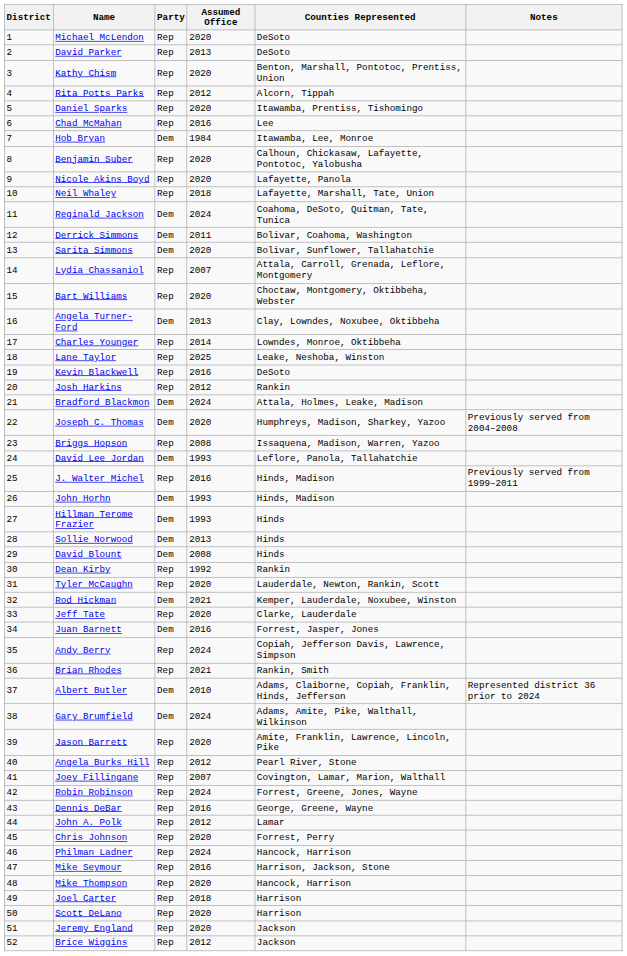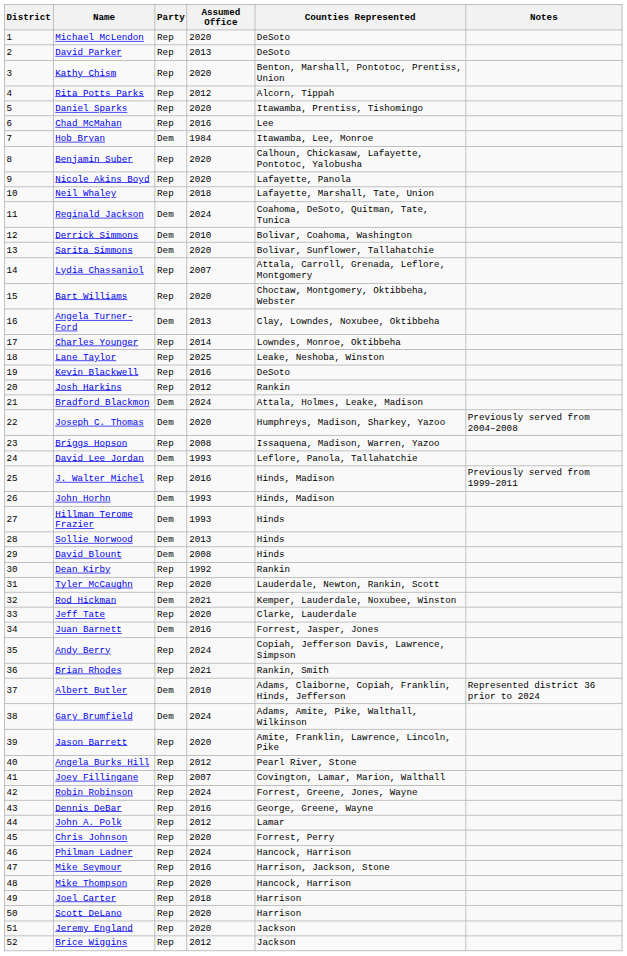 <table class="wikitable sortable">
 <tr>
 <th>District</th>
 <th>Name</th>
 <th>Party</th>
 <th>Assumed Office</th>
 <th>Counties Represented</th>
 <th>Notes</th>
 </tr>
 <tr>
 <td>1</td>
 <td><a href='#'>Michael McLendon</a></td>
 <td>Rep</td>
 <td>2020</td>
 <td>DeSoto</td>
 <td></td>
 </tr>
 <tr>
 <td>2</td>
 <td><a href='#'>David Parker</a></td>
 <td>Rep</td>
 <td>2013</td>
 <td>DeSoto</td>
 <td></td>
 </tr>
 <tr>
 <td>3</td>
 <td><a href='#'>Kathy Chism</a></td>
 <td>Rep</td>
 <td>2020</td>
 <td>Benton, Marshall, Pontotoc, Prentiss, Union</td>
 <td></td>
 </tr>
 <tr>
 <td>4</td>
 <td><a href='#'>Rita Potts Parks</a></td>
 <td>Rep</td>
 <td>2012</td>
 <td>Alcorn, Tippah</td>
 <td></td>
 </tr>
 <tr>
 <td>5</td>
 <td><a href='#'>Daniel Sparks</a></td>
 <td>Rep</td>
 <td>2020</td>
 <td>Itawamba, Prentiss, Tishomingo</td>
 <td></td>
 </tr>
 <tr>
 <td>6</td>
 <td><a href='#'>Chad McMahan</a></td>
 <td>Rep</td>
 <td>2016</td>
 <td>Lee</td>
 <td></td>
 </tr>
 <tr>
 <td>7</td>
 <td><a href='#'>Hob Bryan</a></td>
 <td>Dem</td>
 <td>1984</td>
 <td>Itawamba, Lee, Monroe</td>
 <td></td>
 </tr>
 <tr>
 <td>8</td>
 <td><a href='#'>Benjamin Suber</a></td>
 <td>Rep</td>
 <td>2020</td>
 <td>Calhoun, Chickasaw, Lafayette, Pontotoc, Yalobusha</td>
 <td></td>
 </tr>
 <tr>
 <td>9</td>
 <td><a href='#'>Nicole Akins Boyd</a></td>
 <td>Rep</td>
 <td>2020</td>
 <td>Lafayette, Panola</td>
 <td></td>
 </tr>
 <tr>
 <td>10</td>
 <td><a href='#'>Neil Whaley</a></td>
 <td>Rep</td>
 <td>2018</td>
 <td>Lafayette, Marshall, Tate, Union</td>
 <td></td>
 </tr>
 <tr>
 <td>11</td>
 <td><a href='#'>Reginald Jackson</a></td>
 <td>Dem</td>
 <td>2024</td>
 <td>Coahoma, DeSoto, Quitman, Tate, Tunica</td>
 <td></td>
 </tr>
 <tr>
 <td>12</td>
 <td><a href='#'>Derrick Simmons</a></td>
 <td>Dem</td>
-<td>2011</td>
+<td>2010</td>
 <td>Bolivar, Coahoma, Washington</td>
 <td></td>
 </tr>
 <tr>
 <td>13</td>
 <td><a href='#'>Sarita Simmons</a></td>
 <td>Dem</td>
 <td>2020</td>
 <td>Bolivar, Sunflower, Tallahatchie</td>
 <td></td>
 </tr>
 <tr>
 <td>14</td>
 <td><a href='#'>Lydia Chassaniol</a></td>
 <td>Rep</td>
 <td>2007</td>
 <td>Attala, Carroll, Grenada, Leflore, Montgomery</td>
 <td></td>
 </tr>
 <tr>
 <td>15</td>
 <td><a href='#'>Bart Williams</a></td>
 <td>Rep</td>
 <td>2020</td>
 <td>Choctaw, Montgomery, Oktibbeha, Webster</td>
 <td></td>
 </tr>
 <tr>
 <td>16</td>
 <td><a href='#'>Angela Turner-Ford</a></td>
 <td>Dem</td>
 <td>2013</td>
 <td>Clay, Lowndes, Noxubee, Oktibbeha</td>
 <td></td>
 </tr>
 <tr>
 <td>17</td>
 <td><a href='#'>Charles Younger</a></td>
 <td>Rep</td>
 <td>2014</td>
 <td>Lowndes, Monroe, Oktibbeha</td>
 <td></td>
 </tr>
 <tr>
 <td>18</td>
 <td><a href='#'>Lane Taylor</a></td>
 <td>Rep</td>
 <td>2025</td>
 <td>Leake, Neshoba, Winston</td>
 <td></td>
 </tr>
 <tr>
 <td>19</td>
 <td><a href='#'>Kevin Blackwell</a></td>
 <td>Rep</td>
 <td>2016</td>
 <td>DeSoto</td>
 <td></td>
 </tr>
 <tr>
 <td>20</td>
 <td><a href='#'>Josh Harkins</a></td>
 <td>Rep</td>
 <td>2012</td>
 <td>Rankin</td>
 <td></td>
 </tr>
 <tr>
 <td>21</td>
 <td><a href='#'>Bradford Blackmon</a></td>
 <td>Dem</td>
 <td>2024</td>
 <td>Attala, Holmes, Leake, Madison</td>
 <td></td>
 </tr>
 <tr>
 <td>22</td>
 <td><a href='#'>Joseph C. Thomas</a></td>
 <td>Dem</td>
 <td>2020</td>
 <td>Humphreys, Madison, Sharkey, Yazoo</td>
 <td>Previously served from 2004–2008</td>
 </tr>
 <tr>
 <td>23</td>
 <td><a href='#'>Briggs Hopson</a></td>
 <td>Rep</td>
 <td>2008</td>
 <td>Issaquena, Madison, Warren, Yazoo</td>
 <td></td>
 </tr>
 <tr>
 <td>24</td>
 <td><a href='#'>David Lee Jordan</a></td>
 <td>Dem</td>
 <td>1993</td>
 <td>Leflore, Panola, Tallahatchie</td>
 <td></td>
 </tr>
 <tr>
 <td>25</td>
 <td><a href='#'>J. Walter Michel</a></td>
 <td>Rep</td>
 <td>2016</td>
 <td>Hinds, Madison</td>
 <td>Previously served from 1999–2011</td>
 </tr>
 <tr>
 <td>26</td>
 <td><a href='#'>John Horhn</a></td>
 <td>Dem</td>
 <td>1993</td>
 <td>Hinds, Madison</td>
 <td></td>
 </tr>
 <tr>
 <td>27</td>
 <td><a href='#'>Hillman Terome Frazier</a></td>
 <td>Dem</td>
 <td>1993</td>
 <td>Hinds</td>
 <td></td>
 </tr>
 <tr>
 <td>28</td>
 <td><a href='#'>Sollie Norwood</a></td>
 <td>Dem</td>
 <td>2013</td>
 <td>Hinds</td>
 <td></td>
 </tr>
 <tr>
 <td>29</td>
 <td><a href='#'>David Blount</a></td>
 <td>Dem</td>
 <td>2008</td>
 <td>Hinds</td>
 <td></td>
 </tr>
 <tr>
 <td>30</td>
 <td><a href='#'>Dean Kirby</a></td>
 <td>Rep</td>
 <td>1992</td>
 <td>Rankin</td>
 <td></td>
 </tr>
 <tr>
 <td>31</td>
 <td><a href='#'>Tyler McCaughn</a></td>
 <td>Rep</td>
 <td>2020</td>
 <td>Lauderdale, Newton, Rankin, Scott</td>
 <td></td>
 </tr>
 <tr>
 <td>32</td>
 <td><a href='#'>Rod Hickman</a></td>
 <td>Dem</td>
 <td>2021</td>
 <td>Kemper, Lauderdale, Noxubee, Winston</td>
 <td></td>
 </tr>
 <tr>
 <td>33</td>
 <td><a href='#'>Jeff Tate</a></td>
 <td>Rep</td>
 <td>2020</td>
 <td>Clarke, Lauderdale</td>
 <td></td>
 </tr>
 <tr>
 <td>34</td>
 <td><a href='#'>Juan Barnett</a></td>
 <td>Dem</td>
 <td>2016</td>
 <td>Forrest, Jasper, Jones</td>
 <td></td>
 </tr>
 <tr>
 <td>35</td>
 <td><a href='#'>Andy Berry</a></td>
 <td>Rep</td>
 <td>2024</td>
 <td>Copiah, Jefferson Davis, Lawrence, Simpson</td>
 <td></td>
 </tr>
 <tr>
 <td>36</td>
 <td><a href='#'>Brian Rhodes</a></td>
 <td>Rep</td>
 <td>2021</td>
 <td>Rankin, Smith</td>
 <td></td>
 </tr>
 <tr>
 <td>37</td>
 <td><a href='#'>Albert Butler</a></td>
 <td>Dem</td>
 <td>2010</td>
 <td>Adams, Claiborne, Copiah, Franklin, Hinds, Jefferson</td>
 <td>Represented district 36 prior to 2024</td>
 </tr>
 <tr>
 <td>38</td>
 <td><a href='#'>Gary Brumfield</a></td>
 <td>Dem</td>
 <td>2024</td>
 <td>Adams, Amite, Pike, Walthall, Wilkinson</td>
 <td></td>
 </tr>
 <tr>
 <td>39</td>
 <td><a href='#'>Jason Barrett</a></td>
 <td>Rep</td>
 <td>2020</td>
 <td>Amite, Franklin, Lawrence, Lincoln, Pike</td>
 <td></td>
 </tr>
 <tr>
 <td>40</td>
 <td><a href='#'>Angela Burks Hill</a></td>
 <td>Rep</td>
 <td>2012</td>
 <td>Pearl River, Stone</td>
 <td></td>
 </tr>
 <tr>
 <td>41</td>
 <td><a href='#'>Joey Fillingane</a></td>
 <td>Rep</td>
 <td>2007</td>
 <td>Covington, Lamar, Marion, Walthall</td>
 <td></td>
 </tr>
 <tr>
 <td>42</td>
 <td><a href='#'>Robin Robinson</a></td>
 <td>Rep</td>
 <td>2024</td>
 <td>Forrest, Greene, Jones, Wayne</td>
 <td></td>
 </tr>
 <tr>
 <td>43</td>
 <td><a href='#'>Dennis DeBar</a></td>
 <td>Rep</td>
 <td>2016</td>
 <td>George, Greene, Wayne</td>
 <td></td>
 </tr>
 <tr>
 <td>44</td>
 <td><a href='#'>John A. Polk</a></td>
 <td>Rep</td>
 <td>2012</td>
 <td>Lamar</td>
 <td></td>
 </tr>
 <tr>
 <td>45</td>
 <td><a href='#'>Chris Johnson</a></td>
 <td>Rep</td>
 <td>2020</td>
 <td>Forrest, Perry</td>
 <td></td>
 </tr>
 <tr>
 <td>46</td>
 <td><a href='#'>Philman Ladner</a></td>
 <td>Rep</td>
 <td>2024</td>
 <td>Hancock, Harrison</td>
 <td></td>
 </tr>
 <tr>
 <td>47</td>
 <td><a href='#'>Mike Seymour</a></td>
 <td>Rep</td>
 <td>2016</td>
 <td>Harrison, Jackson, Stone</td>
 <td></td>
 </tr>
 <tr>
 <td>48</td>
 <td><a href='#'>Mike Thompson</a></td>
 <td>Rep</td>
 <td>2020</td>
 <td>Hancock, Harrison</td>
 <td></td>
 </tr>
 <tr>
 <td>49</td>
 <td><a href='#'>Joel Carter</a></td>
 <td>Rep</td>
 <td>2018</td>
 <td>Harrison</td>
 <td></td>
 </tr>
 <tr>
 <td>50</td>
 <td><a href='#'>Scott DeLano</a></td>
 <td>Rep</td>
 <td>2020</td>
 <td>Harrison</td>
 <td></td>
 </tr>
 <tr>
 <td>51</td>
 <td><a href='#'>Jeremy England</a></td>
 <td>Rep</td>
 <td>2020</td>
 <td>Jackson</td>
 <td></td>
 </tr>
 <tr>
 <td>52</td>
 <td><a href='#'>Brice Wiggins</a></td>
 <td>Rep</td>
 <td>2012</td>
 <td>Jackson</td>
 <td></td>
 </tr>
 </table>
